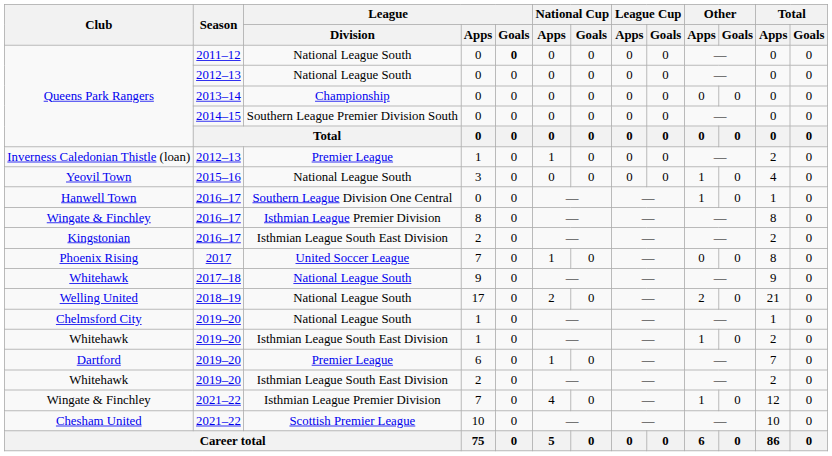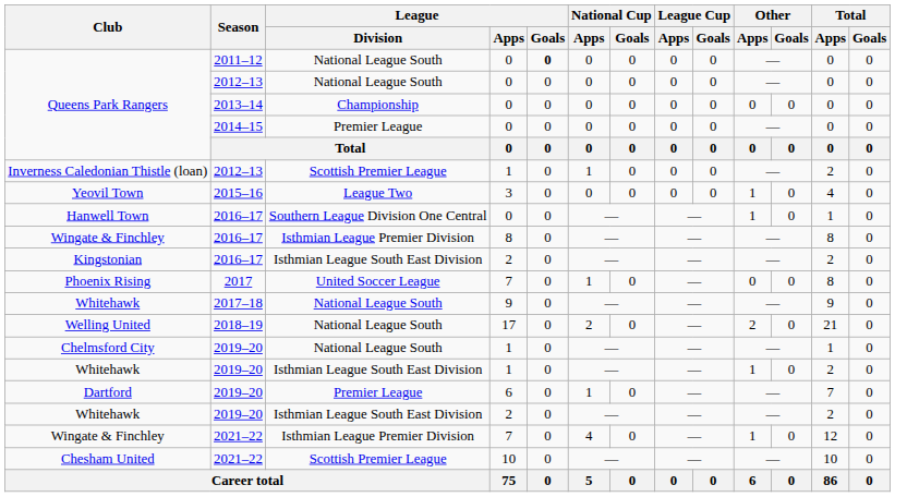 <table class="wikitable" style="text-align:center">
 <tr>
 <th rowspan="2">Club</th>
 <th rowspan="2">Season</th>
 <th colspan="3">League</th>
 <th colspan="2">National Cup</th>
 <th colspan="2">League Cup</th>
 <th colspan="2">Other</th>
 <th colspan="2">Total</th>
 </tr>
 <tr>
 <th>Division</th>
 <th>Apps</th>
 <th>Goals</th>
 <th>Apps</th>
 <th>Goals</th>
 <th>Apps</th>
 <th>Goals</th>
 <th>Apps</th>
 <th>Goals</th>
 <th>Apps</th>
 <th>Goals</th>
 </tr>
 <tr>
 <td rowspan="5"><a href='#'>Queens Park Rangers</a></td>
 <td><a href='#'>2011–12</a></td>
 <td>National League South</td>
 <td>0</td>
 <td><strong>0</strong></td>
 <td>0</td>
 <td>0</td>
 <td>0</td>
 <td>0</td>
 <td colspan="2">—</td>
 <td>0</td>
 <td>0</td>
 </tr>
 <tr>
 <td><a href='#'>2012–13</a></td>
 <td>National League South</td>
 <td>0</td>
 <td>0</td>
 <td>0</td>
 <td>0</td>
 <td>0</td>
 <td>0</td>
 <td colspan="2">—</td>
 <td>0</td>
 <td>0</td>
 </tr>
 <tr>
 <td><a href='#'>2013–14</a></td>
 <td><a href='#'>Championship</a></td>
 <td>0</td>
 <td>0</td>
 <td>0</td>
 <td>0</td>
 <td>0</td>
 <td>0</td>
 <td>0</td>
 <td>0</td>
 <td>0</td>
 <td>0</td>
 </tr>
 <tr>
 <td><a href='#'>2014–15</a></td>
-<td>Southern League Premier Division South</td>
+<td>Premier League</td>
 <td>0</td>
 <td>0</td>
 <td>0</td>
 <td>0</td>
 <td>0</td>
 <td>0</td>
 <td colspan="2">—</td>
 <td>0</td>
 <td>0</td>
 </tr>
 <tr>
 <th colspan=2>Total</th>
 <th>0</th>
 <th>0</th>
 <th>0</th>
 <th>0</th>
 <th>0</th>
 <th>0</th>
 <th>0</th>
 <th>0</th>
 <th>0</th>
 <th>0</th>
 </tr>
 <tr>
 <td rowspan="1"><a href='#'>Inverness Caledonian Thistle</a> (loan)</td>
 <td><a href='#'>2012–13</a></td>
-<td><a href='#'>Premier League</a></td>
+<td><a href='#'>Scottish Premier League</a></td>
 <td>1</td>
 <td>0</td>
 <td>1</td>
 <td>0</td>
 <td>0</td>
 <td>0</td>
 <td colspan="2">—</td>
 <td>2</td>
 <td>0</td>
 </tr>
 <tr>
 <td rowspan="1"><a href='#'>Yeovil Town</a></td>
 <td><a href='#'>2015–16</a></td>
-<td>National League South</td>
+<td><a href='#'>League Two</a></td>
 <td>3</td>
 <td>0</td>
 <td>0</td>
 <td>0</td>
 <td>0</td>
 <td>0</td>
 <td>1</td>
 <td>0</td>
 <td>4</td>
 <td>0</td>
 </tr>
 <tr>
 <td rowspan="1"><a href='#'>Hanwell Town</a></td>
 <td><a href='#'>2016–17</a></td>
 <td><a href='#'>Southern League</a> Division One Central</td>
 <td>0</td>
 <td>0</td>
 <td colspan="2">—</td>
 <td colspan="2">—</td>
 <td>1</td>
 <td>0</td>
 <td>1</td>
 <td>0</td>
 </tr>
 <tr>
 <td rowspan="1"><a href='#'>Wingate & Finchley</a></td>
 <td><a href='#'>2016–17</a></td>
 <td><a href='#'>Isthmian League</a> Premier Division</td>
 <td>8</td>
 <td>0</td>
 <td colspan="2">—</td>
 <td colspan="2">—</td>
 <td colspan="2">—</td>
 <td>8</td>
 <td>0</td>
 </tr>
 <tr>
 <td rowspan="1"><a href='#'>Kingstonian</a></td>
 <td><a href='#'>2016–17</a></td>
 <td>Isthmian League South East Division</td>
 <td>2</td>
 <td>0</td>
 <td colspan="2">—</td>
 <td colspan="2">—</td>
 <td colspan="2">—</td>
 <td>2</td>
 <td>0</td>
 </tr>
 <tr>
 <td rowspan="1"><a href='#'>Phoenix Rising</a></td>
 <td><a href='#'>2017</a></td>
 <td><a href='#'>United Soccer League</a></td>
 <td>7</td>
 <td>0</td>
 <td>1</td>
 <td>0</td>
 <td colspan="2">—</td>
 <td>0</td>
 <td>0</td>
 <td>8</td>
 <td>0</td>
 </tr>
 <tr>
 <td rowspan="1"><a href='#'>Whitehawk</a></td>
 <td><a href='#'>2017–18</a></td>
 <td><a href='#'>National League South</a></td>
 <td>9</td>
 <td>0</td>
 <td colspan="2">—</td>
 <td colspan="2">—</td>
 <td colspan="2">—</td>
 <td>9</td>
 <td>0</td>
 </tr>
 <tr>
 <td rowspan="1"><a href='#'>Welling United</a></td>
 <td><a href='#'>2018–19</a></td>
 <td>National League South</td>
 <td>17</td>
 <td>0</td>
 <td>2</td>
 <td>0</td>
 <td colspan="2">—</td>
 <td>2</td>
 <td>0</td>
 <td>21</td>
 <td>0</td>
 </tr>
 <tr>
 <td rowspan="1"><a href='#'>Chelmsford City</a></td>
 <td><a href='#'>2019–20</a></td>
 <td>National League South</td>
 <td>1</td>
 <td>0</td>
 <td colspan="2">—</td>
 <td colspan="2">—</td>
 <td colspan="2">—</td>
 <td>1</td>
 <td>0</td>
 </tr>
 <tr>
 <td rowspan="1">Whitehawk</td>
 <td><a href='#'>2019–20</a></td>
 <td>Isthmian League South East Division</td>
 <td>1</td>
 <td>0</td>
 <td colspan="2">—</td>
 <td colspan="2">—</td>
 <td>1</td>
 <td>0</td>
 <td>2</td>
 <td>0</td>
 </tr>
 <tr>
 <td rowspan="1"><a href='#'>Dartford</a></td>
 <td><a href='#'>2019–20</a></td>
 <td><a href='#'>Premier League</a></td>
 <td>6</td>
 <td>0</td>
 <td>1</td>
 <td>0</td>
 <td colspan="2">—</td>
 <td colspan="2">—</td>
 <td>7</td>
 <td>0</td>
 </tr>
 <tr>
 <td rowspan="1">Whitehawk</td>
 <td><a href='#'>2019–20</a></td>
 <td>Isthmian League South East Division</td>
 <td>2</td>
 <td>0</td>
 <td colspan="2">—</td>
 <td colspan="2">—</td>
 <td colspan="2">—</td>
 <td>2</td>
 <td>0</td>
 </tr>
 <tr>
 <td rowspan="1">Wingate & Finchley</td>
 <td><a href='#'>2021–22</a></td>
 <td>Isthmian League Premier Division</td>
 <td>7</td>
 <td>0</td>
 <td>4</td>
 <td>0</td>
 <td colspan="2">—</td>
 <td>1</td>
 <td>0</td>
 <td>12</td>
 <td>0</td>
 </tr>
 <tr>
 <td rowspan="1"><a href='#'>Chesham United</a></td>
 <td><a href='#'>2021–22</a></td>
 <td><a href='#'>Scottish Premier League</a></td>
 <td>10</td>
 <td>0</td>
 <td colspan="2">—</td>
 <td colspan="2">—</td>
 <td colspan="2">—</td>
 <td>10</td>
 <td>0</td>
 </tr>
 <tr>
 <th colspan=3>Career total</th>
 <th>75</th>
 <th>0</th>
 <th>5</th>
 <th>0</th>
 <th>0</th>
 <th>0</th>
 <th>6</th>
 <th>0</th>
 <th>86</th>
 <th>0</th>
 </tr>
 </table>
